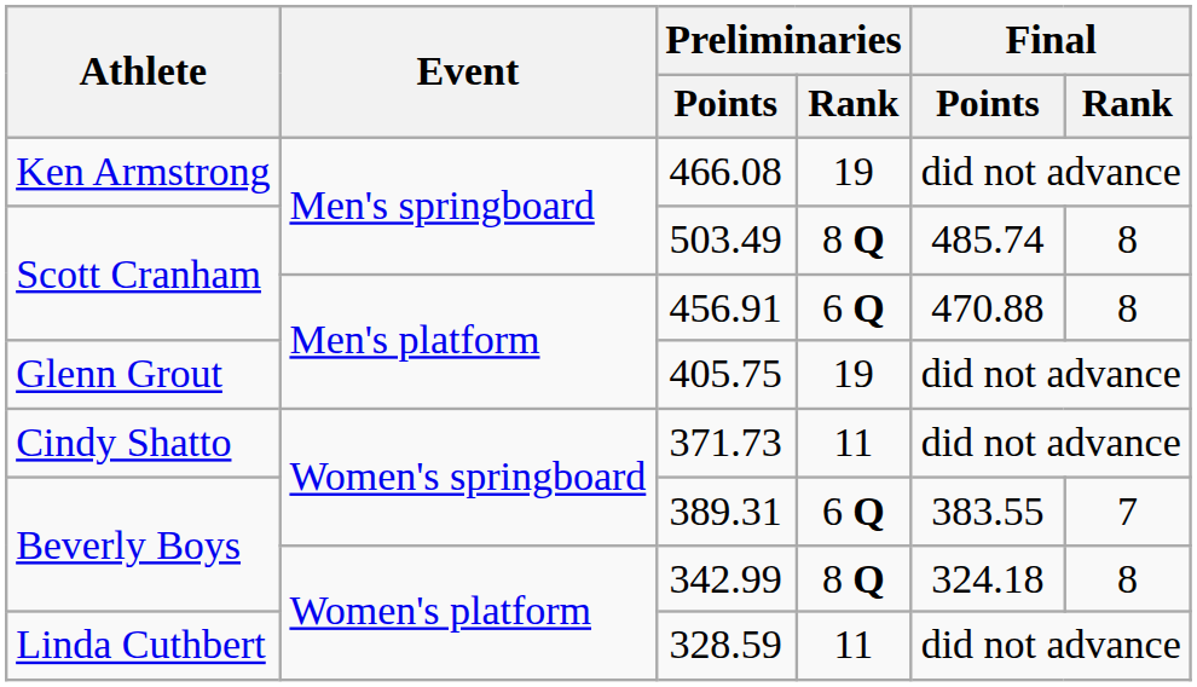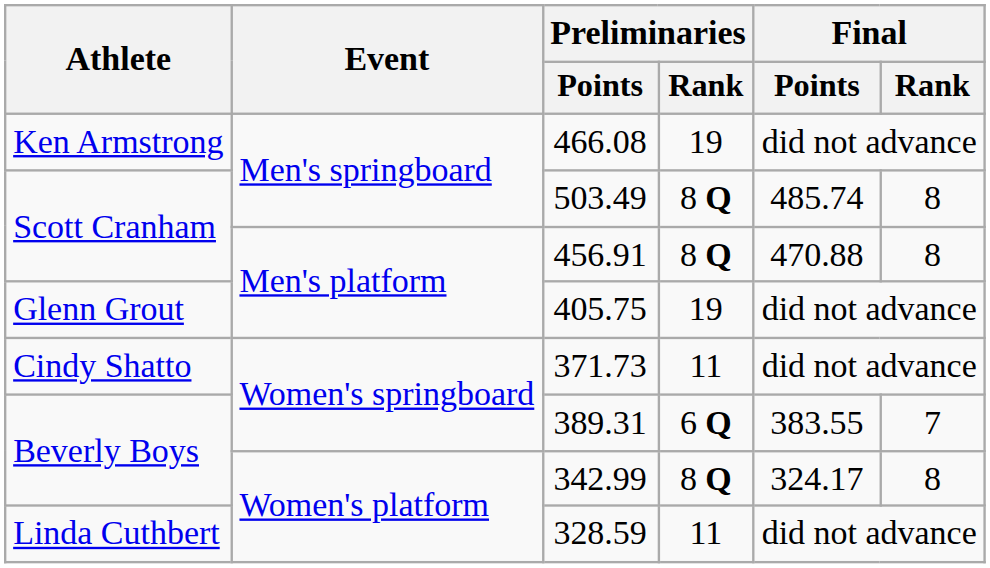 <table class=wikitable style="font-size:90%;">
 <tr>
 <th rowspan="2">Athlete</th>
 <th rowspan="2">Event</th>
 <th colspan="2">Preliminaries</th>
 <th colspan="2">Final</th>
 </tr>
 <tr style="font-size:95%">
 <th>Points</th>
 <th>Rank</th>
 <th>Points</th>
 <th>Rank</th>
 </tr>
 <tr align=center>
 <td align=left><a href='#'>Ken Armstrong</a></td>
 <td align=left rowspan=2><a href='#'>Men's springboard</a></td>
 <td>466.08</td>
 <td>19</td>
 <td colspan=2>did not advance</td>
 </tr>
 <tr align=center>
 <td align=left rowspan=2><a href='#'>Scott Cranham</a></td>
 <td>503.49</td>
 <td>8 <strong>Q</strong></td>
 <td>485.74</td>
 <td>8</td>
 </tr>
 <tr align=center>
 <td align=left rowspan=2><a href='#'>Men's platform</a></td>
 <td>456.91</td>
-<td>6 <strong>Q</strong></td>
+<td>8 <strong>Q</strong></td>
 <td>470.88</td>
 <td>8</td>
 </tr>
 <tr align=center>
 <td align=left><a href='#'>Glenn Grout</a></td>
 <td>405.75</td>
 <td>19</td>
 <td colspan=2>did not advance</td>
 </tr>
 <tr align=center>
 <td align=left><a href='#'>Cindy Shatto</a></td>
 <td align=left rowspan=2><a href='#'>Women's springboard</a></td>
 <td>371.73</td>
 <td>11</td>
 <td colspan=2>did not advance</td>
 </tr>
 <tr align=center>
 <td align=left rowspan=2><a href='#'>Beverly Boys</a></td>
 <td>389.31</td>
 <td>6 <strong>Q</strong></td>
 <td>383.55</td>
 <td>7</td>
 </tr>
 <tr align=center>
 <td align=left rowspan=2><a href='#'>Women's platform</a></td>
 <td>342.99</td>
 <td>8 <strong>Q</strong></td>
-<td>324.18</td>
+<td>324.17</td>
 <td>8</td>
 </tr>
 <tr align=center>
 <td align=left><a href='#'>Linda Cuthbert</a></td>
 <td>328.59</td>
 <td>11</td>
 <td colspan=2>did not advance</td>
 </tr>
 </table>
